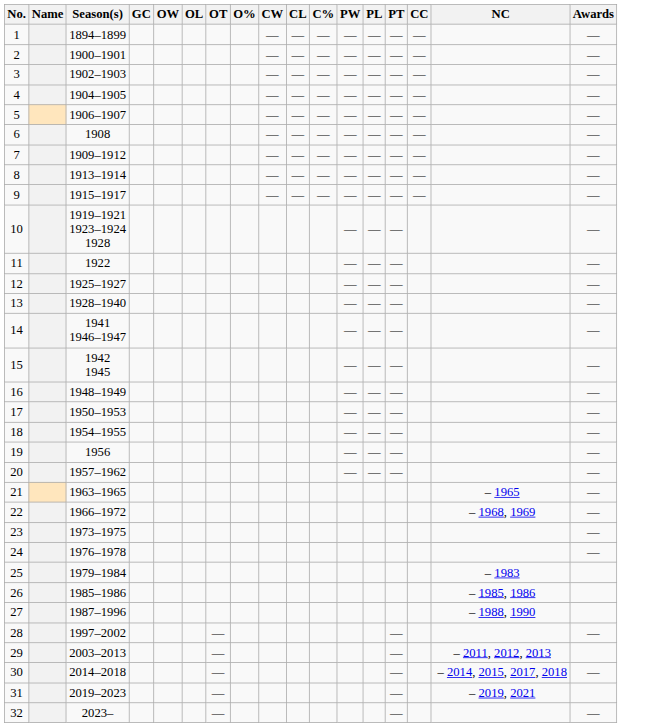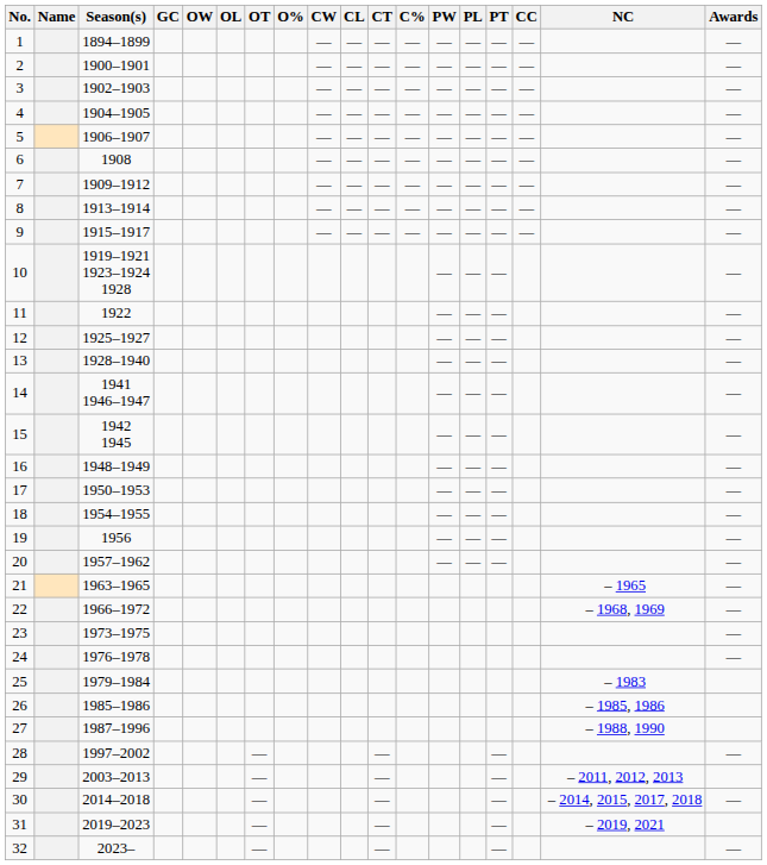 <table class="wikitable sortable" style="text-align:center">
 <tr>
 <th scope="col" class="unsortable">No.</th>
 <th scope="col">Name</th>
 <th scope="col">Season(s)<br></th>
 <th scope="col">GC</th>
 <th scope="col">OW</th>
 <th scope="col">OL</th>
 <th scope="col">OT</th>
 <th scope="col">O%</th>
 <th scope="col">CW</th>
 <th scope="col">CL</th>
+<th scope="col">CT</th>
 <th scope="col">C%</th>
 <th scope="col">PW</th>
 <th scope="col">PL</th>
 <th scope="col">PT</th>
 <th scope="col">CC</th>
 <th scope="col">NC</th>
 <th scope="col" class="unsortable">Awards</th>
 </tr>
 <tr>
 <td>1</td>
 <th scope="row"></th>
 <td>1894–1899</td>
 <td></td>
 <td></td>
 <td></td>
 <td></td>
 <td></td>
+<td>—</td>
 <td>—</td>
 <td>—</td>
 <td>—</td>
 <td>—</td>
 <td>—</td>
 <td>—</td>
 <td>—</td>
 <td></td>
 <td>—</td>
 </tr>
 <tr>
 <td>2</td>
 <th scope="row"></th>
 <td>1900–1901</td>
 <td></td>
 <td></td>
 <td></td>
 <td></td>
 <td></td>
 <td>—</td>
 <td>—</td>
 <td>—</td>
 <td>—</td>
 <td>—</td>
 <td>—</td>
 <td>—</td>
+<td>—</td>
 <td></td>
 <td>—</td>
 </tr>
 <tr>
 <td>3</td>
 <th scope="row"></th>
 <td>1902–1903</td>
 <td></td>
 <td></td>
 <td></td>
 <td></td>
 <td></td>
+<td>—</td>
 <td>—</td>
 <td>—</td>
 <td>—</td>
 <td>—</td>
 <td>—</td>
 <td>—</td>
 <td>—</td>
 <td></td>
 <td>—</td>
 </tr>
 <tr>
 <td>4</td>
 <th scope="row"></th>
 <td>1904–1905</td>
 <td></td>
 <td></td>
 <td></td>
 <td></td>
 <td></td>
 <td>—</td>
 <td>—</td>
 <td>—</td>
 <td>—</td>
 <td>—</td>
 <td>—</td>
 <td>—</td>
+<td>—</td>
 <td></td>
 <td>—</td>
 </tr>
 <tr>
 <td>5</td>
 <td scope="row" align="center" bgcolor=#FFE6BD><strong></strong><sup></sup></td>
 <td>1906–1907</td>
 <td></td>
 <td></td>
 <td></td>
 <td></td>
 <td></td>
+<td>—</td>
 <td>—</td>
 <td>—</td>
 <td>—</td>
 <td>—</td>
 <td>—</td>
 <td>—</td>
 <td>—</td>
 <td></td>
 <td>—</td>
 </tr>
 <tr>
 <td>6</td>
 <th scope="row"></th>
 <td>1908</td>
 <td></td>
 <td></td>
 <td></td>
 <td></td>
 <td></td>
 <td>—</td>
 <td>—</td>
 <td>—</td>
 <td>—</td>
 <td>—</td>
 <td>—</td>
 <td>—</td>
+<td>—</td>
 <td></td>
 <td>—</td>
 </tr>
 <tr>
 <td>7</td>
 <th scope="row"></th>
 <td>1909–1912</td>
 <td></td>
 <td></td>
 <td></td>
 <td></td>
 <td></td>
+<td>—</td>
 <td>—</td>
 <td>—</td>
 <td>—</td>
 <td>—</td>
 <td>—</td>
 <td>—</td>
 <td>—</td>
 <td></td>
 <td>—</td>
 </tr>
 <tr>
 <td>8</td>
 <th scope="row"></th>
 <td>1913–1914</td>
 <td></td>
 <td></td>
 <td></td>
 <td></td>
 <td></td>
 <td>—</td>
 <td>—</td>
 <td>—</td>
 <td>—</td>
 <td>—</td>
 <td>—</td>
 <td>—</td>
+<td>—</td>
 <td></td>
 <td>—</td>
 </tr>
 <tr>
 <td>9</td>
 <th scope="row"></th>
 <td>1915–1917</td>
 <td></td>
 <td></td>
 <td></td>
 <td></td>
 <td></td>
 <td>—</td>
 <td>—</td>
 <td>—</td>
 <td>—</td>
 <td>—</td>
 <td>—</td>
 <td>—</td>
+<td>—</td>
 <td></td>
 <td>—</td>
 </tr>
 <tr>
 <td>10</td>
 <th scope="row"></th>
 <td>1919–1921<br>1923–1924<br>1928</td>
+<td></td>
 <td></td>
 <td></td>
 <td></td>
 <td></td>
 <td></td>
 <td></td>
 <td></td>
 <td></td>
 <td>—</td>
 <td>—</td>
 <td>—</td>
 <td></td>
 <td></td>
 <td>—</td>
 </tr>
 <tr>
 <td>11</td>
 <th scope="row"></th>
 <td>1922</td>
 <td></td>
 <td></td>
 <td></td>
 <td></td>
 <td></td>
 <td></td>
 <td></td>
 <td></td>
+<td></td>
 <td>—</td>
 <td>—</td>
 <td>—</td>
 <td></td>
 <td></td>
 <td>—</td>
 </tr>
 <tr>
 <td>12</td>
 <th scope="row"></th>
 <td>1925–1927</td>
+<td></td>
 <td></td>
 <td></td>
 <td></td>
 <td></td>
 <td></td>
 <td></td>
 <td></td>
 <td></td>
 <td>—</td>
 <td>—</td>
 <td>—</td>
 <td></td>
 <td></td>
 <td>—</td>
 </tr>
 <tr>
 <td>13</td>
 <th scope="row"></th>
 <td>1928–1940</td>
 <td></td>
 <td></td>
 <td></td>
 <td></td>
 <td></td>
 <td></td>
 <td></td>
 <td></td>
+<td></td>
 <td>—</td>
 <td>—</td>
 <td>—</td>
 <td></td>
 <td></td>
 <td>—</td>
 </tr>
 <tr>
 <td>14</td>
 <th scope="row"></th>
 <td>1941<br>1946–1947</td>
+<td></td>
 <td></td>
 <td></td>
 <td></td>
 <td></td>
 <td></td>
 <td></td>
 <td></td>
 <td></td>
 <td>—</td>
 <td>—</td>
 <td>—</td>
 <td></td>
 <td></td>
 <td>—</td>
 </tr>
 <tr>
 <td>15</td>
 <th scope="row"></th>
 <td>1942<br>1945</td>
 <td></td>
 <td></td>
 <td></td>
 <td></td>
 <td></td>
 <td></td>
 <td></td>
 <td></td>
+<td></td>
 <td>—</td>
 <td>—</td>
 <td>—</td>
 <td></td>
 <td></td>
 <td>—</td>
 </tr>
 <tr>
 <td>16</td>
 <th scope="row"></th>
 <td>1948–1949</td>
+<td></td>
 <td></td>
 <td></td>
 <td></td>
 <td></td>
 <td></td>
 <td></td>
 <td></td>
 <td></td>
 <td>—</td>
 <td>—</td>
 <td>—</td>
 <td></td>
 <td></td>
 <td>—</td>
 </tr>
 <tr>
 <td>17</td>
 <th scope="row"></th>
 <td>1950–1953</td>
 <td></td>
 <td></td>
 <td></td>
 <td></td>
 <td></td>
 <td></td>
 <td></td>
 <td></td>
+<td></td>
 <td>—</td>
 <td>—</td>
 <td>—</td>
 <td></td>
 <td></td>
 <td>—</td>
 </tr>
 <tr>
 <td>18</td>
 <th scope="row"></th>
 <td>1954–1955</td>
+<td></td>
 <td></td>
 <td></td>
 <td></td>
 <td></td>
 <td></td>
 <td></td>
 <td></td>
 <td></td>
 <td>—</td>
 <td>—</td>
 <td>—</td>
 <td></td>
 <td></td>
 <td>—</td>
 </tr>
 <tr>
 <td>19</td>
 <th scope="row"></th>
 <td>1956</td>
 <td></td>
 <td></td>
 <td></td>
 <td></td>
 <td></td>
 <td></td>
 <td></td>
 <td></td>
+<td></td>
 <td>—</td>
 <td>—</td>
 <td>—</td>
 <td></td>
 <td></td>
 <td>—</td>
 </tr>
 <tr>
 <td>20</td>
 <th scope="row"></th>
 <td>1957–1962</td>
+<td></td>
 <td></td>
 <td></td>
 <td></td>
 <td></td>
 <td></td>
 <td></td>
 <td></td>
 <td></td>
 <td>—</td>
 <td>—</td>
 <td>—</td>
 <td></td>
 <td></td>
 <td>—</td>
 </tr>
 <tr>
 <td>21</td>
 <td scope="row" align="center" bgcolor=#FFE6BD><strong></strong><sup></sup></td>
 <td>1963–1965</td>
 <td></td>
 <td></td>
 <td></td>
 <td></td>
 <td></td>
 <td></td>
 <td></td>
 <td></td>
 <td></td>
 <td></td>
 <td></td>
 <td></td>
+<td></td>
 <td> – <a href='#'>1965</a></td>
 <td>—</td>
 </tr>
 <tr>
 <td>22</td>
 <th scope="row"></th>
 <td>1966–1972</td>
+<td></td>
 <td></td>
 <td></td>
 <td></td>
 <td></td>
 <td></td>
 <td></td>
 <td></td>
 <td></td>
 <td></td>
 <td></td>
 <td></td>
 <td></td>
 <td> – <a href='#'>1968</a>, <a href='#'>1969</a></td>
 <td>—</td>
 </tr>
 <tr>
 <td>23</td>
 <th scope="row"></th>
 <td>1973–1975</td>
 <td></td>
 <td></td>
 <td></td>
 <td></td>
 <td></td>
 <td></td>
 <td></td>
 <td></td>
 <td></td>
 <td></td>
 <td></td>
 <td></td>
 <td></td>
+<td></td>
 <td>—</td>
 </tr>
 <tr>
 <td>24</td>
 <th scope="row"></th>
 <td>1976–1978</td>
+<td></td>
 <td></td>
 <td></td>
 <td></td>
 <td></td>
 <td></td>
 <td></td>
 <td></td>
 <td></td>
 <td></td>
 <td></td>
 <td></td>
 <td></td>
 <td></td>
 <td>—</td>
 </tr>
 <tr>
 <td>25</td>
 <th scope="row"></th>
 <td>1979–1984</td>
 <td></td>
 <td></td>
 <td></td>
 <td></td>
 <td></td>
 <td></td>
 <td></td>
 <td></td>
 <td></td>
 <td></td>
 <td></td>
 <td></td>
+<td></td>
 <td> – <a href='#'>1983</a></td>
 <td></td>
 </tr>
 <tr>
 <td>26</td>
 <th scope="row"></th>
 <td>1985–1986</td>
+<td></td>
 <td></td>
 <td></td>
 <td></td>
 <td></td>
 <td></td>
 <td></td>
 <td></td>
 <td></td>
 <td></td>
 <td></td>
 <td></td>
 <td></td>
 <td> – <a href='#'>1985</a>, <a href='#'>1986</a></td>
 <td></td>
 </tr>
 <tr>
 <td>27</td>
 <th scope="row"></th>
 <td>1987–1996</td>
 <td></td>
 <td></td>
 <td></td>
 <td></td>
 <td></td>
 <td></td>
 <td></td>
 <td></td>
 <td></td>
 <td></td>
 <td></td>
 <td></td>
+<td></td>
 <td> – <a href='#'>1988</a>, <a href='#'>1990</a></td>
 <td></td>
 </tr>
 <tr>
 <td>28</td>
 <th scope="row"></th>
 <td>1997–2002</td>
 <td></td>
 <td></td>
 <td></td>
 <td>—</td>
 <td></td>
 <td></td>
 <td></td>
+<td>—</td>
 <td></td>
 <td></td>
 <td></td>
 <td>—</td>
 <td></td>
 <td></td>
 <td>—</td>
 </tr>
 <tr>
 <td>29</td>
 <th scope="row"></th>
 <td>2003–2013</td>
 <td></td>
 <td></td>
 <td></td>
 <td>—</td>
 <td></td>
 <td></td>
 <td></td>
+<td>—</td>
 <td></td>
 <td></td>
 <td></td>
 <td>—</td>
 <td></td>
 <td> – <a href='#'>2011</a>, <a href='#'>2012</a>, <a href='#'>2013</a></td>
 <td><br></td>
 </tr>
 <tr>
 <td>30</td>
 <th scope="row"></th>
 <td>2014–2018</td>
 <td></td>
 <td></td>
 <td></td>
 <td>—</td>
 <td></td>
 <td></td>
 <td></td>
+<td>—</td>
 <td></td>
 <td></td>
 <td></td>
 <td>—</td>
 <td></td>
 <td> – <a href='#'>2014</a>, <a href='#'>2015</a>, <a href='#'>2017</a>, <a href='#'>2018</a></td>
 <td>—</td>
 </tr>
 <tr>
 <td>31</td>
 <th scope="row"></th>
 <td>2019–2023</td>
 <td></td>
 <td></td>
 <td></td>
 <td>—</td>
 <td></td>
 <td></td>
 <td></td>
+<td>—</td>
 <td></td>
 <td></td>
 <td></td>
 <td>—</td>
 <td></td>
 <td> – <a href='#'>2019</a>, <a href='#'>2021</a></td>
 <td></td>
 </tr>
 <tr>
 <td>32</td>
 <th scope="row"></th>
 <td>2023–</td>
 <td></td>
 <td></td>
 <td></td>
 <td>—</td>
 <td></td>
 <td></td>
 <td></td>
+<td>—</td>
 <td></td>
 <td></td>
 <td></td>
 <td>—</td>
 <td></td>
 <td></td>
 <td>—</td>
 </tr>
 </table>
